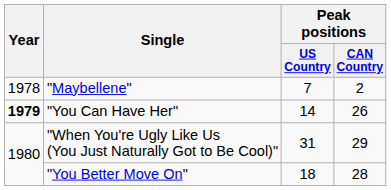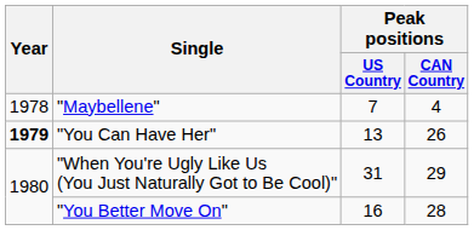 <table class="wikitable" style="text-align:center;">
 <tr>
 <th rowspan="2">Year</th>
 <th rowspan="2">Single</th>
 <th colspan="2">Peak positions</th>
 </tr>
 <tr style="font-size:smaller;">
 <th width="50"><a href='#'>US Country</a></th>
 <th width="50"><a href='#'>CAN Country</a></th>
 </tr>
 <tr>
 <td>1978</td>
 <td align="left">"<a href='#'>Maybellene</a>"</td>
 <td>7</td>
-<td>2</td>
+<td>4</td>
 </tr>
 <tr>
 <td><strong>1979</strong></td>
 <td align="left">"You Can Have Her"</td>
-<td>14</td>
+<td>13</td>
 <td>26</td>
 </tr>
 <tr>
 <td rowspan="2">1980</td>
 <td align="left">"When You're Ugly Like Us<br>(You Just Naturally Got to Be Cool)"</td>
 <td>31</td>
 <td>29</td>
 </tr>
 <tr>
 <td align="left">"<a href='#'>You Better Move On</a>"</td>
-<td>18</td>
+<td>16</td>
 <td>28</td>
 </tr>
 </table>
